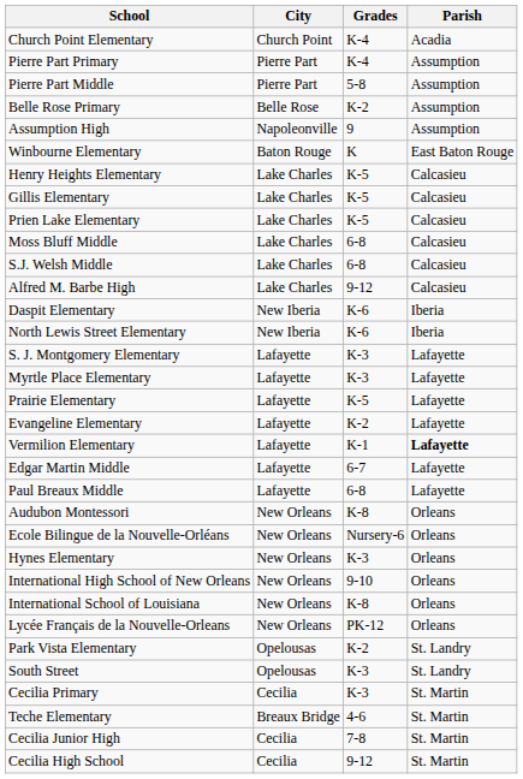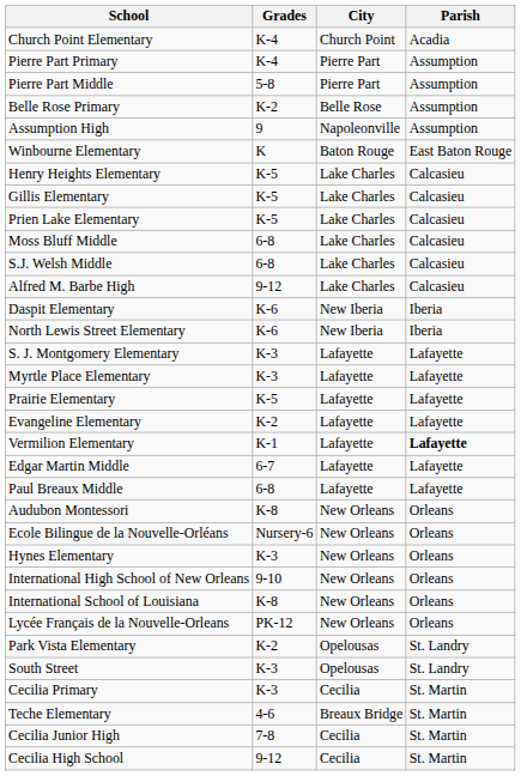 <table class="wikitable sortable">
 <tr>
 <th scope="col">School</th>
+<th scope="col">Grades</th>
 <th scope="col">City</th>
-<th scope="col">Grades</th>
 <th scope="col">Parish</th>
 </tr>
 <tr>
 <td>Church Point Elementary</td>
+<td>K-4</td>
 <td>Church Point</td>
-<td>K-4</td>
 <td>Acadia</td>
 </tr>
 <tr>
 <td>Pierre Part Primary</td>
+<td>K-4</td>
 <td>Pierre Part</td>
-<td>K-4</td>
 <td>Assumption</td>
 </tr>
 <tr>
 <td>Pierre Part Middle</td>
+<td>5-8</td>
 <td>Pierre Part</td>
-<td>5-8</td>
 <td>Assumption</td>
 </tr>
 <tr>
 <td>Belle Rose Primary</td>
+<td>K-2</td>
 <td>Belle Rose</td>
-<td>K-2</td>
 <td>Assumption</td>
 </tr>
 <tr>
 <td>Assumption High</td>
+<td>9</td>
 <td>Napoleonville</td>
-<td>9</td>
 <td>Assumption</td>
 </tr>
 <tr>
 <td>Winbourne Elementary</td>
+<td>K</td>
 <td>Baton Rouge</td>
-<td>K</td>
 <td>East Baton Rouge</td>
 </tr>
 <tr>
 <td>Henry Heights Elementary</td>
+<td>K-5</td>
 <td>Lake Charles</td>
-<td>K-5</td>
 <td>Calcasieu</td>
 </tr>
 <tr>
 <td>Gillis Elementary</td>
+<td>K-5</td>
 <td>Lake Charles</td>
-<td>K-5</td>
 <td>Calcasieu</td>
 </tr>
 <tr>
 <td>Prien Lake Elementary</td>
+<td>K-5</td>
 <td>Lake Charles</td>
-<td>K-5</td>
 <td>Calcasieu</td>
 </tr>
 <tr>
 <td>Moss Bluff Middle</td>
+<td>6-8</td>
 <td>Lake Charles</td>
-<td>6-8</td>
 <td>Calcasieu</td>
 </tr>
 <tr>
 <td>S.J. Welsh Middle</td>
+<td>6-8</td>
 <td>Lake Charles</td>
-<td>6-8</td>
 <td>Calcasieu</td>
 </tr>
 <tr>
 <td>Alfred M. Barbe High</td>
+<td>9-12</td>
 <td>Lake Charles</td>
-<td>9-12</td>
 <td>Calcasieu</td>
 </tr>
 <tr>
 <td>Daspit Elementary</td>
+<td>K-6</td>
 <td>New Iberia</td>
-<td>K-6</td>
 <td>Iberia</td>
 </tr>
 <tr>
 <td>North Lewis Street Elementary</td>
+<td>K-6</td>
 <td>New Iberia</td>
-<td>K-6</td>
 <td>Iberia</td>
 </tr>
 <tr>
 <td>S. J. Montgomery Elementary</td>
+<td>K-3</td>
 <td>Lafayette</td>
-<td>K-3</td>
 <td>Lafayette</td>
 </tr>
 <tr>
 <td>Myrtle Place Elementary</td>
+<td>K-3</td>
 <td>Lafayette</td>
-<td>K-3</td>
 <td>Lafayette</td>
 </tr>
 <tr>
 <td>Prairie Elementary</td>
+<td>K-5</td>
 <td>Lafayette</td>
-<td>K-5</td>
 <td>Lafayette</td>
 </tr>
 <tr>
 <td>Evangeline Elementary</td>
+<td>K-2</td>
 <td>Lafayette</td>
-<td>K-2</td>
 <td>Lafayette</td>
 </tr>
 <tr>
 <td>Vermilion Elementary</td>
+<td>K-1</td>
 <td>Lafayette</td>
-<td>K-1</td>
 <td><strong>Lafayette</strong></td>
 </tr>
 <tr>
 <td>Edgar Martin Middle</td>
+<td>6-7</td>
 <td>Lafayette</td>
-<td>6-7</td>
 <td>Lafayette</td>
 </tr>
 <tr>
 <td>Paul Breaux Middle</td>
+<td>6-8</td>
 <td>Lafayette</td>
-<td>6-8</td>
 <td>Lafayette</td>
 </tr>
 <tr>
 <td>Audubon Montessori</td>
+<td>K-8</td>
 <td>New Orleans</td>
-<td>K-8</td>
 <td>Orleans</td>
 </tr>
 <tr>
 <td>Ecole Bilingue de la Nouvelle-Orléans</td>
+<td>Nursery-6</td>
 <td>New Orleans</td>
-<td>Nursery-6</td>
 <td>Orleans</td>
 </tr>
 <tr>
 <td>Hynes Elementary</td>
+<td>K-3</td>
 <td>New Orleans</td>
-<td>K-3</td>
 <td>Orleans</td>
 </tr>
 <tr>
 <td>International High School of New Orleans</td>
+<td>9-10</td>
 <td>New Orleans</td>
-<td>9-10</td>
 <td>Orleans</td>
 </tr>
 <tr>
 <td>International School of Louisiana</td>
+<td>K-8</td>
 <td>New Orleans</td>
-<td>K-8</td>
 <td>Orleans</td>
 </tr>
 <tr>
 <td>Lycée Français de la Nouvelle-Orleans</td>
+<td>PK-12</td>
 <td>New Orleans</td>
-<td>PK-12</td>
 <td>Orleans</td>
 </tr>
 <tr>
 <td>Park Vista Elementary</td>
+<td>K-2</td>
 <td>Opelousas</td>
-<td>K-2</td>
 <td>St. Landry</td>
 </tr>
 <tr>
 <td>South Street</td>
+<td>K-3</td>
 <td>Opelousas</td>
-<td>K-3</td>
 <td>St. Landry</td>
 </tr>
 <tr>
 <td>Cecilia Primary</td>
+<td>K-3</td>
 <td>Cecilia</td>
-<td>K-3</td>
 <td>St. Martin</td>
 </tr>
 <tr>
 <td>Teche Elementary</td>
+<td>4-6</td>
 <td>Breaux Bridge</td>
-<td>4-6</td>
 <td>St. Martin</td>
 </tr>
 <tr>
 <td>Cecilia Junior High</td>
+<td>7-8</td>
 <td>Cecilia</td>
-<td>7-8</td>
 <td>St. Martin</td>
 </tr>
 <tr>
 <td>Cecilia High School</td>
+<td>9-12</td>
 <td>Cecilia</td>
-<td>9-12</td>
 <td>St. Martin</td>
 </tr>
 </table>
